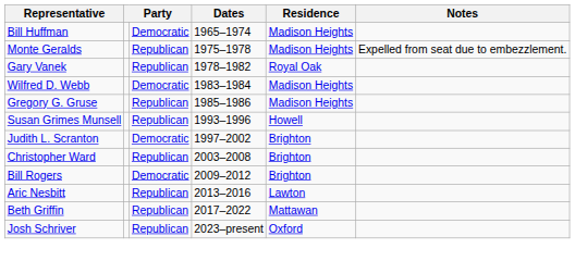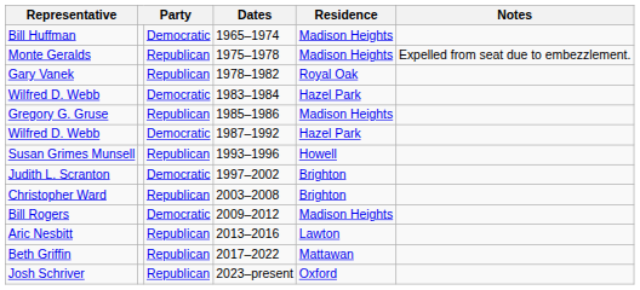 <table class=wikitable>
 <tr valign=bottom>
 <th>Representative</th>
 <th colspan="2">Party</th>
 <th>Dates</th>
 <th>Residence</th>
 <th>Notes</th>
 </tr>
 <tr>
 <td><a href='#'>Bill Huffman</a></td>
 <td bgcolor=></td>
 <td><a href='#'>Democratic</a></td>
 <td>1965–1974</td>
 <td><a href='#'>Madison Heights</a></td>
 <td></td>
 </tr>
 <tr>
 <td><a href='#'>Monte Geralds</a></td>
 <td bgcolor=></td>
 <td><a href='#'>Republican</a></td>
 <td>1975–1978</td>
 <td><a href='#'>Madison Heights</a></td>
 <td>Expelled from seat due to embezzlement.</td>
 </tr>
 <tr>
 <td><a href='#'>Gary Vanek</a></td>
 <td bgcolor=></td>
 <td><a href='#'>Republican</a></td>
 <td>1978–1982</td>
 <td><a href='#'>Royal Oak</a></td>
 <td></td>
 </tr>
 <tr>
 <td><a href='#'>Wilfred D. Webb</a></td>
 <td bgcolor=></td>
 <td><a href='#'>Democratic</a></td>
 <td>1983–1984</td>
-<td><a href='#'>Madison Heights</a></td>
+<td><a href='#'>Hazel Park</a></td>
 <td></td>
 </tr>
 <tr>
 <td><a href='#'>Gregory G. Gruse</a></td>
 <td bgcolor=></td>
 <td><a href='#'>Republican</a></td>
 <td>1985–1986</td>
 <td><a href='#'>Madison Heights</a></td>
+<td></td>
+</tr>
+<tr>
+<td><a href='#'>Wilfred D. Webb</a></td>
+<td bgcolor=></td>
+<td><a href='#'>Democratic</a></td>
+<td>1987–1992</td>
+<td><a href='#'>Hazel Park</a></td>
 <td></td>
 </tr>
 <tr>
 <td><a href='#'>Susan Grimes Munsell</a></td>
 <td bgcolor=></td>
 <td><a href='#'>Republican</a></td>
 <td>1993–1996</td>
 <td><a href='#'>Howell</a></td>
 <td></td>
 </tr>
 <tr>
 <td><a href='#'>Judith L. Scranton</a></td>
 <td bgcolor=></td>
 <td><a href='#'>Democratic</a></td>
 <td>1997–2002</td>
 <td><a href='#'>Brighton</a></td>
 <td></td>
 </tr>
 <tr>
 <td><a href='#'>Christopher Ward</a></td>
 <td bgcolor=></td>
 <td><a href='#'>Republican</a></td>
 <td>2003–2008</td>
 <td><a href='#'>Brighton</a></td>
 <td></td>
 </tr>
 <tr>
 <td><a href='#'>Bill Rogers</a></td>
 <td bgcolor=></td>
 <td><a href='#'>Democratic</a></td>
 <td>2009–2012</td>
-<td><a href='#'>Brighton</a></td>
+<td><a href='#'>Madison Heights</a></td>
 <td></td>
 </tr>
 <tr>
 <td><a href='#'>Aric Nesbitt</a></td>
 <td bgcolor=></td>
 <td><a href='#'>Republican</a></td>
 <td>2013–2016</td>
 <td><a href='#'>Lawton</a></td>
 <td></td>
 </tr>
 <tr>
 <td><a href='#'>Beth Griffin</a></td>
 <td bgcolor=></td>
 <td><a href='#'>Republican</a></td>
 <td>2017–2022</td>
 <td><a href='#'>Mattawan</a></td>
 <td></td>
 </tr>
 <tr>
 <td><a href='#'>Josh Schriver</a></td>
 <td bgcolor=></td>
 <td><a href='#'>Republican</a></td>
 <td>2023–present</td>
 <td><a href='#'>Oxford</a></td>
 <td></td>
 </tr>
 </table>
